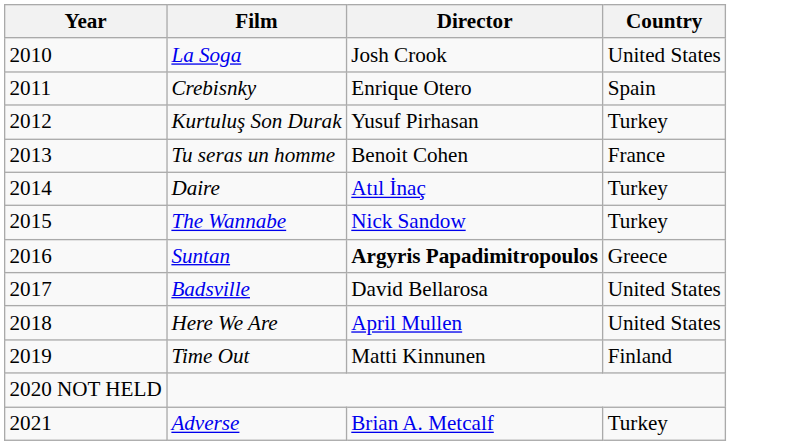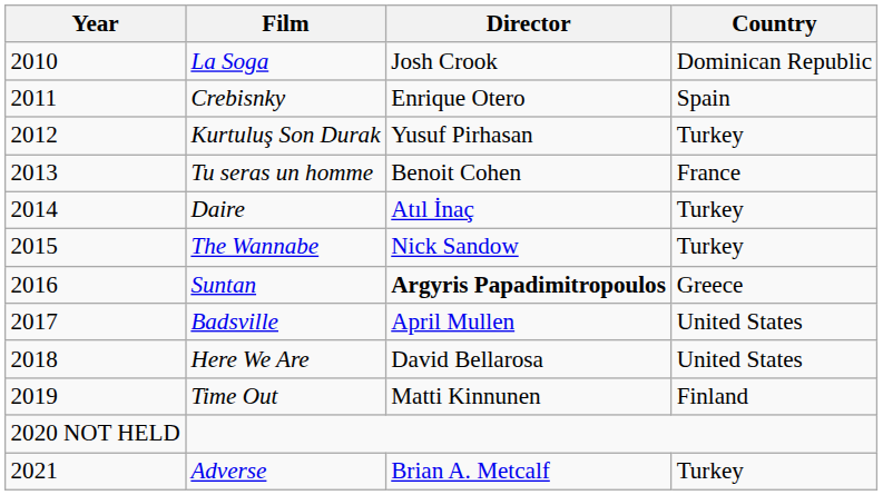 <table class="wikitable">
 <tr>
 <th>Year</th>
 <th>Film</th>
 <th>Director</th>
 <th>Country</th>
 </tr>
 <tr>
 <td>2010</td>
 <td><em><a href='#'>La Soga</a></em></td>
 <td>Josh Crook</td>
-<td>United States</td>
+<td>Dominican Republic</td>
 </tr>
 <tr>
 <td>2011</td>
 <td><em>Crebisnky</em></td>
 <td>Enrique Otero</td>
 <td>Spain</td>
 </tr>
 <tr>
 <td>2012</td>
 <td><em>Kurtuluş Son Durak</em></td>
 <td>Yusuf Pirhasan</td>
 <td>Turkey</td>
 </tr>
 <tr>
 <td>2013</td>
 <td><em>Tu seras un homme</em></td>
 <td>Benoit Cohen</td>
 <td>France</td>
 </tr>
 <tr>
 <td>2014</td>
 <td><em>Daire</em></td>
 <td><a href='#'>Atıl İnaç</a></td>
 <td>Turkey</td>
 </tr>
 <tr>
 <td>2015</td>
 <td><em><a href='#'>The Wannabe</a></em></td>
 <td><a href='#'>Nick Sandow</a></td>
 <td>Turkey</td>
 </tr>
 <tr>
 <td>2016</td>
 <td><em><a href='#'>Suntan</a></em></td>
 <td><strong>Argyris Papadimitropoulos</strong></td>
 <td>Greece</td>
 </tr>
 <tr>
 <td>2017</td>
 <td><em><a href='#'>Badsville</a></em></td>
-<td>David Bellarosa</td>
+<td><a href='#'>April Mullen</a></td>
 <td>United States</td>
 </tr>
 <tr>
 <td>2018</td>
 <td><em>Here We Are</em></td>
-<td><a href='#'>April Mullen</a></td>
+<td>David Bellarosa</td>
 <td>United States</td>
 </tr>
 <tr>
 <td>2019</td>
 <td><em>Time Out</em></td>
 <td>Matti Kinnunen</td>
 <td>Finland</td>
 </tr>
 <tr>
 <td>2020 NOT HELD</td>
 </tr>
 <tr>
 <td>2021</td>
 <td><em><a href='#'>Adverse</a></em></td>
 <td><a href='#'>Brian A. Metcalf</a></td>
 <td>Turkey</td>
 </tr>
 </table>
